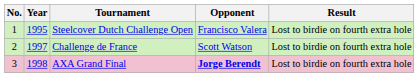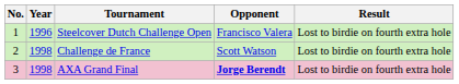 <table class="wikitable" style="font-size:95%;">
 <tr>
 <th>No.</th>
 <th>Year</th>
 <th>Tournament</th>
 <th>Opponent</th>
 <th>Result</th>
 </tr>
 <tr style="background:#D0F0C0;">
 <td align=center>1</td>
-<td><a href='#'>1995</a></td>
+<td><a href='#'>1996</a></td>
 <td><a href='#'>Steelcover Dutch Challenge Open</a></td>
 <td> <a href='#'>Francisco Valera</a></td>
 <td>Lost to birdie on fourth extra hole</td>
 </tr>
 <tr style="background:#D0F0C0;">
 <td align=center>2</td>
-<td><a href='#'>1997</a></td>
+<td><a href='#'>1998</a></td>
 <td><a href='#'>Challenge de France</a></td>
 <td> <a href='#'>Scott Watson</a></td>
 <td>Lost to birdie on fourth extra hole</td>
 </tr>
 <tr style="background:#F2C1D1;">
 <td align=center>3</td>
 <td><a href='#'>1998</a></td>
 <td><a href='#'>AXA Grand Final</a></td>
 <td><strong> <a href='#'>Jorge Berendt</a></strong></td>
 <td>Lost to birdie on fourth extra hole</td>
 </tr>
 </table>
